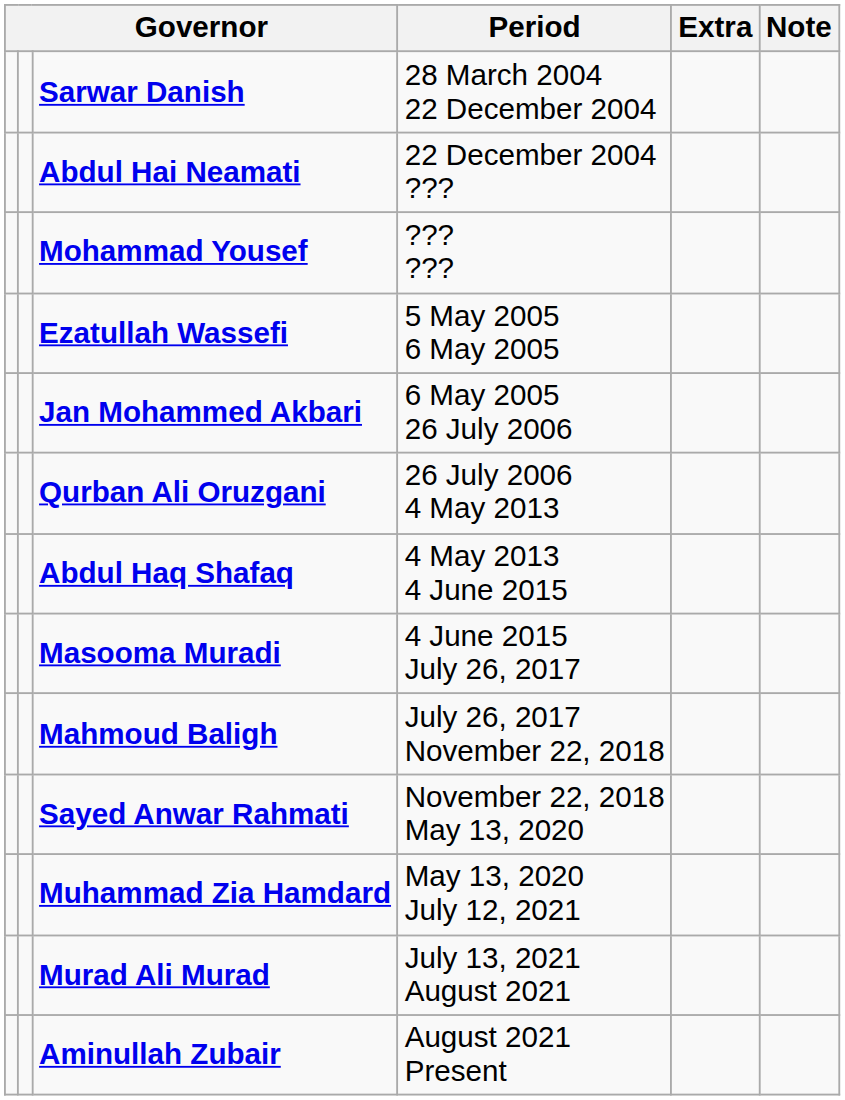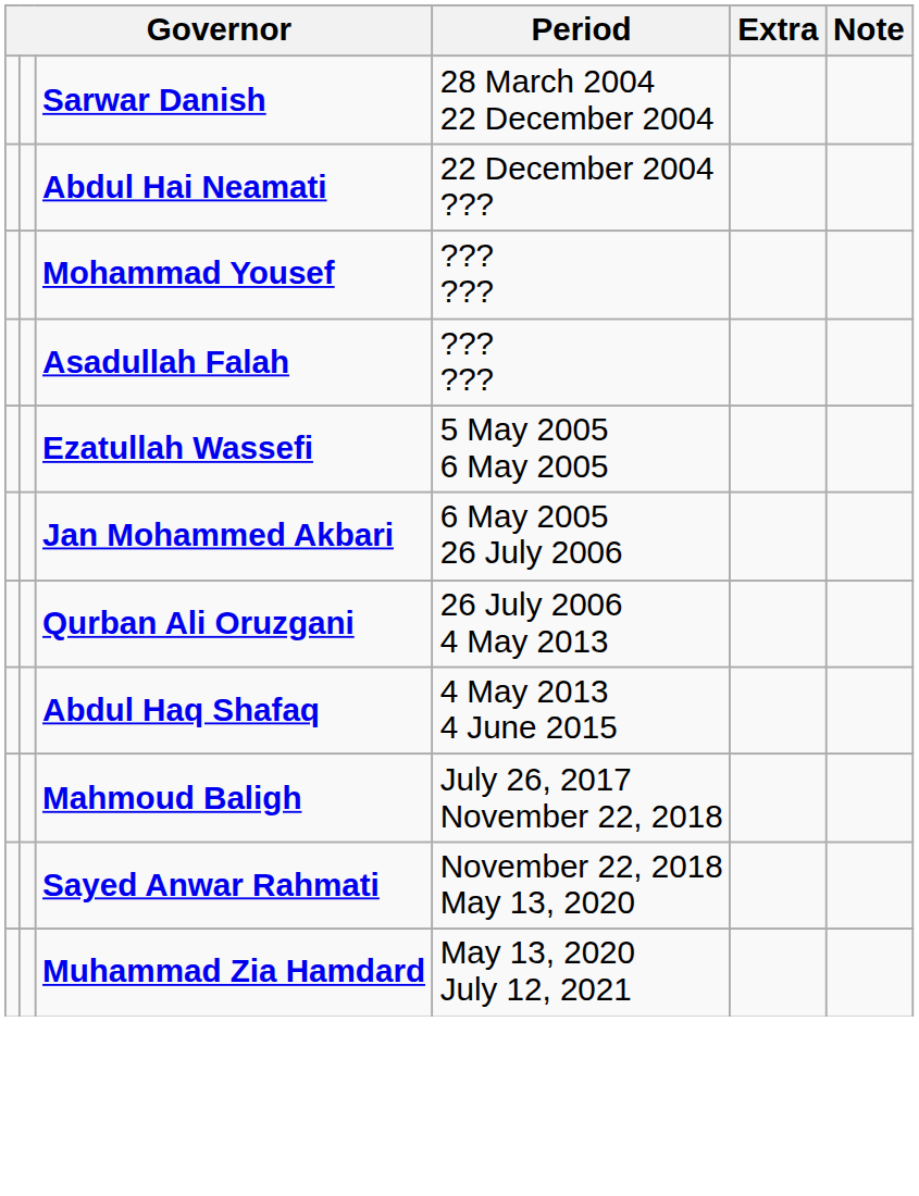 <table class="wikitable">
 <tr>
 <th colspan="3">Governor</th>
 <th>Period</th>
 <th>Extra</th>
 <th>Note</th>
 </tr>
 <tr>
 <td></td>
 <td></td>
 <td><strong><a href='#'>Sarwar Danish</a></strong></td>
 <td>28 March 2004 <br> 22 December 2004</td>
 <td></td>
 <td></td>
 </tr>
 <tr>
 <td></td>
 <td></td>
 <td><strong><a href='#'>Abdul Hai Neamati</a></strong></td>
 <td>22 December 2004 <br> ???</td>
 <td></td>
 <td></td>
 </tr>
 <tr>
 <td></td>
 <td></td>
 <td><strong><a href='#'>Mohammad Yousef</a></strong></td>
+<td>??? <br> ???</td>
+<td></td>
+<td></td>
+</tr>
+<tr>
+<td></td>
+<td></td>
+<td><strong><a href='#'>Asadullah Falah</a></strong></td>
 <td>??? <br> ???</td>
 <td></td>
 <td></td>
 </tr>
 <tr>
 <td></td>
 <td></td>
 <td><strong><a href='#'>Ezatullah Wassefi</a></strong></td>
 <td>5 May 2005 <br> 6 May 2005</td>
 <td></td>
 <td></td>
 </tr>
 <tr>
 <td></td>
 <td></td>
 <td><strong><a href='#'>Jan Mohammed Akbari</a></strong></td>
 <td>6 May 2005 <br> 26 July 2006</td>
 <td></td>
 <td></td>
 </tr>
 <tr>
 <td></td>
 <td></td>
 <td><strong><a href='#'>Qurban Ali Oruzgani</a></strong></td>
 <td>26 July 2006 <br> 4 May 2013</td>
 <td></td>
 <td></td>
 </tr>
 <tr>
 <td></td>
 <td></td>
 <td><strong><a href='#'>Abdul Haq Shafaq</a></strong></td>
 <td>4 May 2013 <br> 4 June 2015</td>
 <td></td>
 <td></td>
 </tr>
 <tr>
 <td></td>
 <td></td>
-<td><strong><a href='#'>Masooma Muradi</a></strong></td>
-<td>4 June 2015<br>July 26, 2017</td>
-<td></td>
-<td></td>
-</tr>
-<tr>
-<td></td>
-<td></td>
 <td><strong><a href='#'>Mahmoud Baligh</a></strong></td>
 <td>July 26, 2017<br>November 22, 2018</td>
 <td></td>
 <td></td>
 </tr>
 <tr>
 <td></td>
 <td></td>
 <td><strong><a href='#'>Sayed Anwar Rahmati</a></strong></td>
 <td>November 22, 2018<br>May 13, 2020</td>
 <td></td>
 <td></td>
 </tr>
 <tr>
 <td></td>
 <td></td>
 <td><strong><a href='#'>Muhammad Zia Hamdard</a></strong></td>
 <td>May 13, 2020<br>July 12, 2021</td>
 <td></td>
 <td></td>
 </tr>
-<tr>
-<td></td>
-<td></td>
-<td><strong><a href='#'>Murad Ali Murad</a></strong></td>
-<td>July 13, 2021<br>August 2021</td>
-<td></td>
-<td></td>
-</tr>
-<tr>
-<td></td>
-<td></td>
-<td><strong><a href='#'>Aminullah Zubair</a></strong></td>
-<td>August 2021<br>Present</td>
-<td></td>
-<td></td>
-</tr>
 </table>
